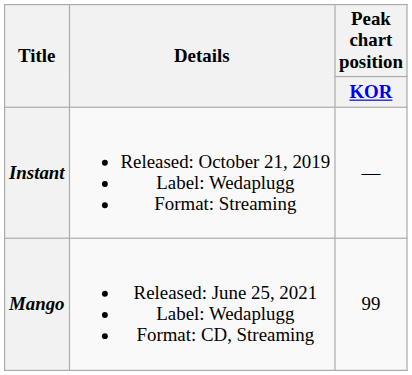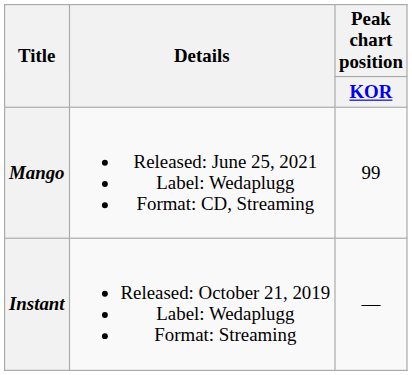 <table class="wikitable plainrowheaders" style="text-align:center;">
 <tr>
 <th rowspan="2" scope="col">Title</th>
 <th rowspan="2" scope="col">Details</th>
 <th>Peak<br>chart<br>position</th>
 </tr>
 <tr>
 <th><a href='#'>KOR</a><br></th>
 </tr>
 <tr>
+<th scope="row"><em>Mango</em></th>
+<td><br><ul><li>Released: June 25, 2021</li><li>Label: Wedaplugg</li><li>Format: CD, Streaming</li></ul></td>
+<td>99</td>
+</tr>
+<tr>
 <th scope="row"><em>Instant</em></th>
 <td><br><ul><li>Released: October 21, 2019</li><li>Label: Wedaplugg</li><li>Format: Streaming</li></ul></td>
 <td>—</td>
 </tr>
-<tr>
-<th scope="row"><em>Mango</em></th>
-<td><br><ul><li>Released: June 25, 2021</li><li>Label: Wedaplugg</li><li>Format: CD, Streaming</li></ul></td>
-<td>99</td>
-</tr>
 </table>
